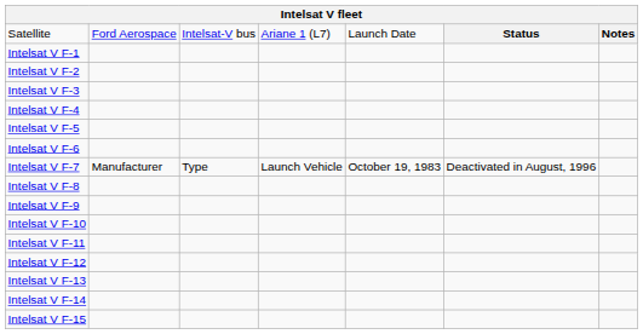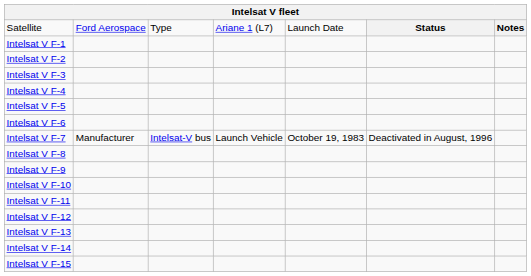 <table class="wikitable">
 <tr>
 <th colspan="7">Intelsat V fleet</th>
 </tr>
 <tr>
 <td>Satellite</td>
 <td><a href='#'>Ford Aerospace</a></td>
-<td><a href='#'>Intelsat-V</a> bus</td>
+<td>Type</td>
 <td><a href='#'>Ariane 1</a> (L7)</td>
 <td>Launch Date</td>
 <th>Status</th>
 <th>Notes</th>
 </tr>
 <tr>
 <td><a href='#'>Intelsat V F-1</a></td>
 <td></td>
 <td></td>
 <td></td>
 <td></td>
 <td></td>
 <td></td>
 </tr>
 <tr>
 <td><a href='#'>Intelsat V F-2</a></td>
 <td></td>
 <td></td>
 <td></td>
 <td></td>
 <td></td>
 <td></td>
 </tr>
 <tr>
 <td><a href='#'>Intelsat V F-3</a></td>
 <td></td>
 <td></td>
 <td></td>
 <td></td>
 <td></td>
 <td></td>
 </tr>
 <tr>
 <td><a href='#'>Intelsat V F-4</a></td>
 <td></td>
 <td></td>
 <td></td>
 <td></td>
 <td></td>
 <td></td>
 </tr>
 <tr>
 <td><a href='#'>Intelsat V F-5</a></td>
 <td></td>
 <td></td>
 <td></td>
 <td></td>
 <td></td>
 <td></td>
 </tr>
 <tr>
 <td><a href='#'>Intelsat V F-6</a></td>
 <td></td>
 <td></td>
 <td></td>
 <td></td>
 <td></td>
 <td></td>
 </tr>
 <tr>
 <td><a href='#'>Intelsat V F-7</a></td>
 <td>Manufacturer</td>
-<td>Type</td>
+<td><a href='#'>Intelsat-V</a> bus</td>
 <td>Launch Vehicle</td>
 <td>October 19, 1983</td>
 <td>Deactivated in August, 1996</td>
 <td></td>
 </tr>
 <tr>
 <td><a href='#'>Intelsat V F-8</a></td>
 <td></td>
 <td></td>
 <td></td>
 <td></td>
 <td></td>
 <td></td>
 </tr>
 <tr>
 <td><a href='#'>Intelsat V F-9</a></td>
 <td></td>
 <td></td>
 <td></td>
 <td></td>
 <td></td>
 <td></td>
 </tr>
 <tr>
 <td><a href='#'>Intelsat V F-10</a></td>
 <td></td>
 <td></td>
 <td></td>
 <td></td>
 <td></td>
 <td></td>
 </tr>
 <tr>
 <td><a href='#'>Intelsat V F-11</a></td>
 <td></td>
 <td></td>
 <td></td>
 <td></td>
 <td></td>
 <td></td>
 </tr>
 <tr>
 <td><a href='#'>Intelsat V F-12</a></td>
 <td></td>
 <td></td>
 <td></td>
 <td></td>
 <td></td>
 <td></td>
 </tr>
 <tr>
 <td><a href='#'>Intelsat V F-13</a></td>
 <td></td>
 <td></td>
 <td></td>
 <td></td>
 <td></td>
 <td></td>
 </tr>
 <tr>
 <td><a href='#'>Intelsat V F-14</a></td>
 <td></td>
 <td></td>
 <td></td>
 <td></td>
 <td></td>
 <td></td>
 </tr>
 <tr>
 <td><a href='#'>Intelsat V F-15</a></td>
 <td></td>
 <td></td>
 <td></td>
 <td></td>
 <td></td>
 <td></td>
 </tr>
 </table>
